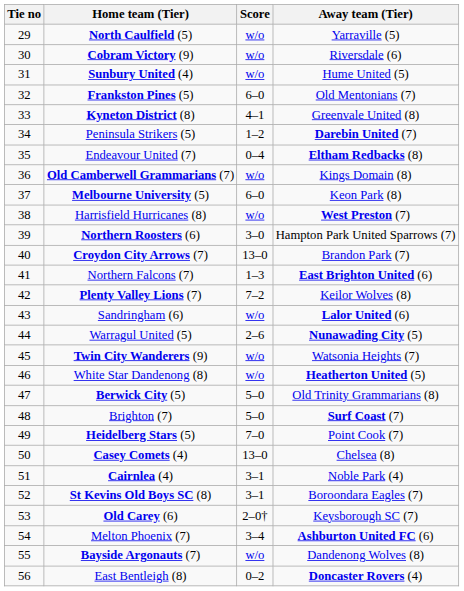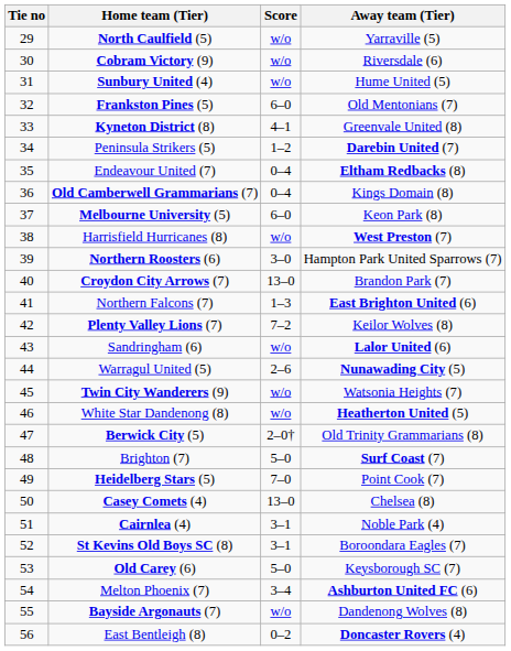 <table class="wikitable" style="text-align:center">
 <tr>
 <th>Tie no</th>
 <th>Home team (Tier)</th>
 <th>Score</th>
 <th>Away team (Tier)</th>
 </tr>
 <tr>
 <td>29</td>
 <td><strong><a href='#'>North Caulfield</a></strong> (5)</td>
 <td><a href='#'>w/o</a></td>
 <td><a href='#'>Yarraville</a> (5)</td>
 </tr>
 <tr>
 <td>30</td>
 <td><strong><a href='#'>Cobram Victory</a></strong> (9)</td>
 <td><a href='#'>w/o</a></td>
 <td><a href='#'>Riversdale</a> (6)</td>
 </tr>
 <tr>
 <td>31</td>
 <td><strong><a href='#'>Sunbury United</a></strong> (4)</td>
 <td><a href='#'>w/o</a></td>
 <td><a href='#'>Hume United</a> (5)</td>
 </tr>
 <tr>
 <td>32</td>
 <td><strong><a href='#'>Frankston Pines</a></strong> (5)</td>
 <td>6–0</td>
 <td><a href='#'>Old Mentonians</a> (7)</td>
 </tr>
 <tr>
 <td>33</td>
 <td><strong><a href='#'>Kyneton District</a></strong> (8)</td>
 <td>4–1</td>
 <td><a href='#'>Greenvale United</a> (8)</td>
 </tr>
 <tr>
 <td>34</td>
 <td><a href='#'>Peninsula Strikers</a> (5)</td>
 <td>1–2</td>
 <td><strong><a href='#'>Darebin United</a></strong> (7)</td>
 </tr>
 <tr>
 <td>35</td>
 <td><a href='#'>Endeavour United</a> (7)</td>
 <td>0–4</td>
 <td><strong><a href='#'>Eltham Redbacks</a></strong> (8)</td>
 </tr>
 <tr>
 <td>36</td>
 <td><strong><a href='#'>Old Camberwell Grammarians</a></strong> (7)</td>
-<td><a href='#'>w/o</a></td>
+<td>0–4</td>
 <td><a href='#'>Kings Domain</a> (8)</td>
 </tr>
 <tr>
 <td>37</td>
 <td><strong><a href='#'>Melbourne University</a></strong> (5)</td>
 <td>6–0</td>
 <td><a href='#'>Keon Park</a> (8)</td>
 </tr>
 <tr>
 <td>38</td>
 <td><a href='#'>Harrisfield Hurricanes</a> (8)</td>
 <td><a href='#'>w/o</a></td>
 <td><strong><a href='#'>West Preston</a></strong> (7)</td>
 </tr>
 <tr>
 <td>39</td>
 <td><strong><a href='#'>Northern Roosters</a></strong> (6)</td>
 <td>3–0</td>
 <td>Hampton Park United Sparrows (7)</td>
 </tr>
 <tr>
 <td>40</td>
 <td><strong><a href='#'>Croydon City Arrows</a></strong> (7)</td>
 <td>13–0</td>
 <td><a href='#'>Brandon Park</a> (7)</td>
 </tr>
 <tr>
 <td>41</td>
 <td><a href='#'>Northern Falcons</a> (7)</td>
 <td>1–3</td>
 <td><strong><a href='#'>East Brighton United</a></strong> (6)</td>
 </tr>
 <tr>
 <td>42</td>
 <td><strong><a href='#'>Plenty Valley Lions</a></strong> (7)</td>
 <td>7–2</td>
 <td><a href='#'>Keilor Wolves</a> (8)</td>
 </tr>
 <tr>
 <td>43</td>
 <td><a href='#'>Sandringham</a> (6)</td>
 <td><a href='#'>w/o</a></td>
 <td><strong><a href='#'>Lalor United</a></strong> (6)</td>
 </tr>
 <tr>
 <td>44</td>
 <td><a href='#'>Warragul United</a> (5)</td>
 <td>2–6</td>
 <td><strong><a href='#'>Nunawading City</a></strong> (5)</td>
 </tr>
 <tr>
 <td>45</td>
 <td><strong><a href='#'>Twin City Wanderers</a></strong> (9)</td>
 <td><a href='#'>w/o</a></td>
 <td><a href='#'>Watsonia Heights</a> (7)</td>
 </tr>
 <tr>
 <td>46</td>
 <td><a href='#'>White Star Dandenong</a> (8)</td>
 <td><a href='#'>w/o</a></td>
 <td><strong><a href='#'>Heatherton United</a></strong> (5)</td>
 </tr>
 <tr>
 <td>47</td>
 <td><strong><a href='#'>Berwick City</a></strong> (5)</td>
-<td>5–0</td>
+<td>2–0†</td>
 <td><a href='#'>Old Trinity Grammarians</a> (8)</td>
 </tr>
 <tr>
 <td>48</td>
 <td><a href='#'>Brighton</a> (7)</td>
 <td>5–0</td>
 <td><strong><a href='#'>Surf Coast</a></strong> (7)</td>
 </tr>
 <tr>
 <td>49</td>
 <td><strong><a href='#'>Heidelberg Stars</a></strong> (5)</td>
 <td>7–0</td>
 <td><a href='#'>Point Cook</a> (7)</td>
 </tr>
 <tr>
 <td>50</td>
 <td><strong><a href='#'>Casey Comets</a></strong> (4)</td>
 <td>13–0</td>
 <td><a href='#'>Chelsea</a> (8)</td>
 </tr>
 <tr>
 <td>51</td>
 <td><strong><a href='#'>Cairnlea</a></strong> (4)</td>
 <td>3–1</td>
 <td><a href='#'>Noble Park</a> (4)</td>
 </tr>
 <tr>
 <td>52</td>
 <td><strong><a href='#'>St Kevins Old Boys SC</a></strong> (8)</td>
 <td>3–1</td>
 <td><a href='#'>Boroondara Eagles</a> (7)</td>
 </tr>
 <tr>
 <td>53</td>
 <td><strong><a href='#'>Old Carey</a></strong> (6)</td>
-<td>2–0†</td>
+<td>5–0</td>
 <td><a href='#'>Keysborough SC</a> (7)</td>
 </tr>
 <tr>
 <td>54</td>
 <td><a href='#'>Melton Phoenix</a> (7)</td>
 <td>3–4</td>
 <td><strong><a href='#'>Ashburton United FC</a></strong> (6)</td>
 </tr>
 <tr>
 <td>55</td>
 <td><strong><a href='#'>Bayside Argonauts</a></strong> (7)</td>
 <td><a href='#'>w/o</a></td>
 <td><a href='#'>Dandenong Wolves</a> (8)</td>
 </tr>
 <tr>
 <td>56</td>
 <td><a href='#'>East Bentleigh</a> (8)</td>
 <td>0–2</td>
 <td><strong><a href='#'>Doncaster Rovers</a></strong> (4)</td>
 </tr>
 </table>
